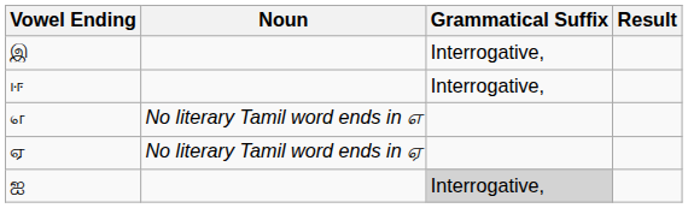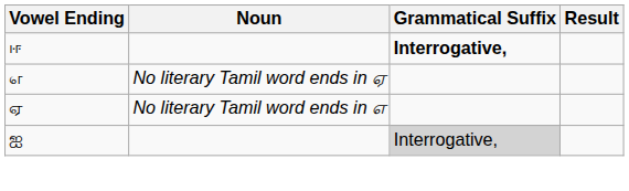 <table class="wikitable">
 <tr>
 <th>Vowel Ending</th>
 <th>Noun</th>
 <th>Grammatical Suffix</th>
 <th>Result</th>
 </tr>
 <tr>
-<td>இ</td>
-<td></td>
-<td>Interrogative, </td>
-<td></td>
-</tr>
-<tr>
 <td>ஈ</td>
 <td></td>
-<td>Interrogative, </td>
+<td><strong>Interrogative, </strong></td>
 <td></td>
 </tr>
 <tr>
 <td>எ</td>
-<td><em>No literary Tamil word ends in எ</em></td>
+<td><em>No literary Tamil word ends in ஏ</em></td>
 <td></td>
 <td></td>
 </tr>
 <tr>
 <td>ஏ</td>
-<td><em>No literary Tamil word ends in ஏ</em></td>
+<td><em>No literary Tamil word ends in எ</em></td>
 <td></td>
 <td></td>
 </tr>
 <tr>
 <td>ஐ</td>
 <td></td>
 <td style="background: lightgrey;">Interrogative, </td>
 <td></td>
 </tr>
 </table>
